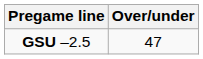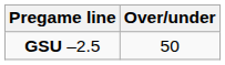 <table class="wikitable">
 <tr align="center">
 <th style=>Pregame line</th>
 <th style=>Over/under</th>
 </tr>
 <tr align="center">
 <td><strong>GSU</strong> –2.5</td>
-<td>47</td>
+<td>50</td>
 </tr>
 </table>
